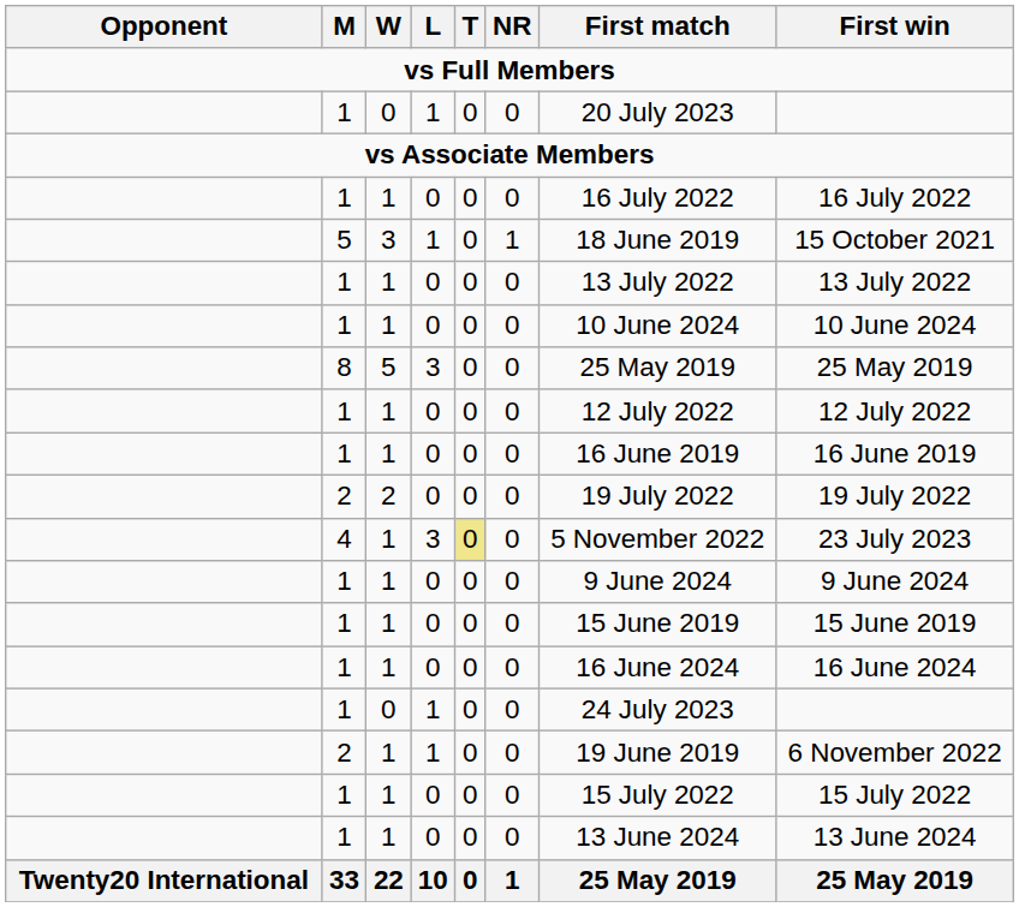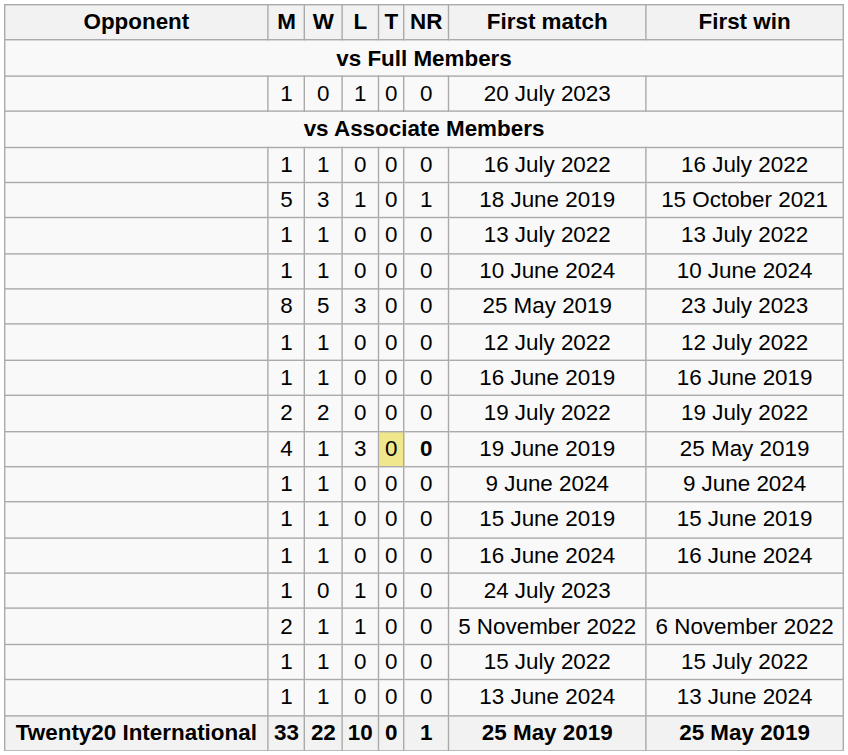 <table class="wikitable" style="text-align: center; width: 600px;">
 <tr>
 <th>Opponent</th>
 <th>M</th>
 <th>W</th>
 <th>L</th>
 <th>T</th>
 <th>NR</th>
 <th>First match</th>
 <th>First win</th>
 </tr>
 <tr>
 <td colspan="8" style="text-align:center;"><strong>vs Full Members</strong></td>
 </tr>
 <tr>
 <td align=left></td>
 <td>1</td>
 <td>0</td>
 <td>1</td>
 <td>0</td>
 <td>0</td>
 <td>20 July 2023</td>
 <td></td>
 </tr>
 <tr>
 <td colspan="8" style="text-align:center;"><strong>vs Associate Members</strong></td>
 </tr>
 <tr>
 <td align=left></td>
 <td>1</td>
 <td>1</td>
 <td>0</td>
 <td>0</td>
 <td>0</td>
 <td>16 July 2022</td>
 <td>16 July 2022</td>
 </tr>
 <tr>
 <td align=left></td>
 <td>5</td>
 <td>3</td>
 <td>1</td>
 <td>0</td>
 <td>1</td>
 <td>18 June 2019</td>
 <td>15 October 2021</td>
 </tr>
 <tr>
 <td align=left></td>
 <td>1</td>
 <td>1</td>
 <td>0</td>
 <td>0</td>
 <td>0</td>
 <td>13 July 2022</td>
 <td>13 July 2022</td>
 </tr>
 <tr>
 <td align=left></td>
 <td>1</td>
 <td>1</td>
 <td>0</td>
 <td>0</td>
 <td>0</td>
 <td>10 June 2024</td>
 <td>10 June 2024</td>
 </tr>
 <tr>
 <td align=left></td>
 <td>8</td>
 <td>5</td>
 <td>3</td>
 <td>0</td>
 <td>0</td>
 <td>25 May 2019</td>
-<td>25 May 2019</td>
+<td>23 July 2023</td>
 </tr>
 <tr>
 <td align=left></td>
 <td>1</td>
 <td>1</td>
 <td>0</td>
 <td>0</td>
 <td>0</td>
 <td>12 July 2022</td>
 <td>12 July 2022</td>
 </tr>
 <tr>
 <td align=left></td>
 <td>1</td>
 <td>1</td>
 <td>0</td>
 <td>0</td>
 <td>0</td>
 <td>16 June 2019</td>
 <td>16 June 2019</td>
 </tr>
 <tr>
 <td align=left></td>
 <td>2</td>
 <td>2</td>
 <td>0</td>
 <td>0</td>
 <td>0</td>
 <td>19 July 2022</td>
 <td>19 July 2022</td>
 </tr>
 <tr>
 <td align=left></td>
 <td>4</td>
 <td>1</td>
 <td>3</td>
 <td style="background: khaki;">0</td>
-<td>0</td>
-<td>5 November 2022</td>
-<td>23 July 2023</td>
+<td><strong>0</strong></td>
+<td>19 June 2019</td>
+<td>25 May 2019</td>
 </tr>
 <tr>
 <td align=left></td>
 <td>1</td>
 <td>1</td>
 <td>0</td>
 <td>0</td>
 <td>0</td>
 <td>9 June 2024</td>
 <td>9 June 2024</td>
 </tr>
 <tr>
 <td align=left></td>
 <td>1</td>
 <td>1</td>
 <td>0</td>
 <td>0</td>
 <td>0</td>
 <td>15 June 2019</td>
 <td>15 June 2019</td>
 </tr>
 <tr>
 <td align=left></td>
 <td>1</td>
 <td>1</td>
 <td>0</td>
 <td>0</td>
 <td>0</td>
 <td>16 June 2024</td>
 <td>16 June 2024</td>
 </tr>
 <tr>
 <td align=left></td>
 <td>1</td>
 <td>0</td>
 <td>1</td>
 <td>0</td>
 <td>0</td>
 <td>24 July 2023</td>
 <td></td>
 </tr>
 <tr>
 <td align=left></td>
 <td>2</td>
 <td>1</td>
 <td>1</td>
 <td>0</td>
 <td>0</td>
-<td>19 June 2019</td>
+<td>5 November 2022</td>
 <td>6 November 2022</td>
 </tr>
 <tr>
 <td align=left></td>
 <td>1</td>
 <td>1</td>
 <td>0</td>
 <td>0</td>
 <td>0</td>
 <td>15 July 2022</td>
 <td>15 July 2022</td>
 </tr>
 <tr>
 <td align=left></td>
 <td>1</td>
 <td>1</td>
 <td>0</td>
 <td>0</td>
 <td>0</td>
 <td>13 June 2024</td>
 <td>13 June 2024</td>
 </tr>
 <tr>
 <th align="left">Twenty20 International</th>
 <th>33</th>
 <th>22</th>
 <th>10</th>
 <th>0</th>
 <th>1</th>
 <th>25 May 2019</th>
 <th>25 May 2019</th>
 </tr>
 </table>
